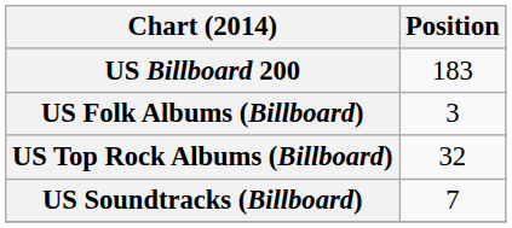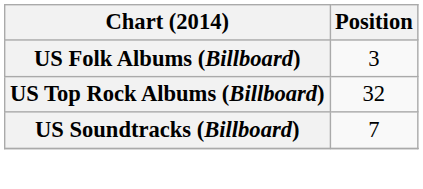 <table class="wikitable sortable plainrowheaders" style="text-align:center">
 <tr>
 <th scope="col">Chart (2014)</th>
 <th scope="col">Position</th>
-</tr>
-<tr>
-<th scope="row">US <em>Billboard</em> 200</th>
-<td style="text-align:center;">183</td>
 </tr>
 <tr>
 <th scope="row">US Folk Albums (<em>Billboard</em>)</th>
 <td style="text-align:center;">3</td>
 </tr>
 <tr>
 <th scope="row">US Top Rock Albums (<em>Billboard</em>)</th>
 <td style="text-align:center;">32</td>
 </tr>
 <tr>
 <th scope="row">US Soundtracks (<em>Billboard</em>)</th>
 <td style="text-align:center;">7</td>
 </tr>
 <tr>
 </tr>
 </table>
